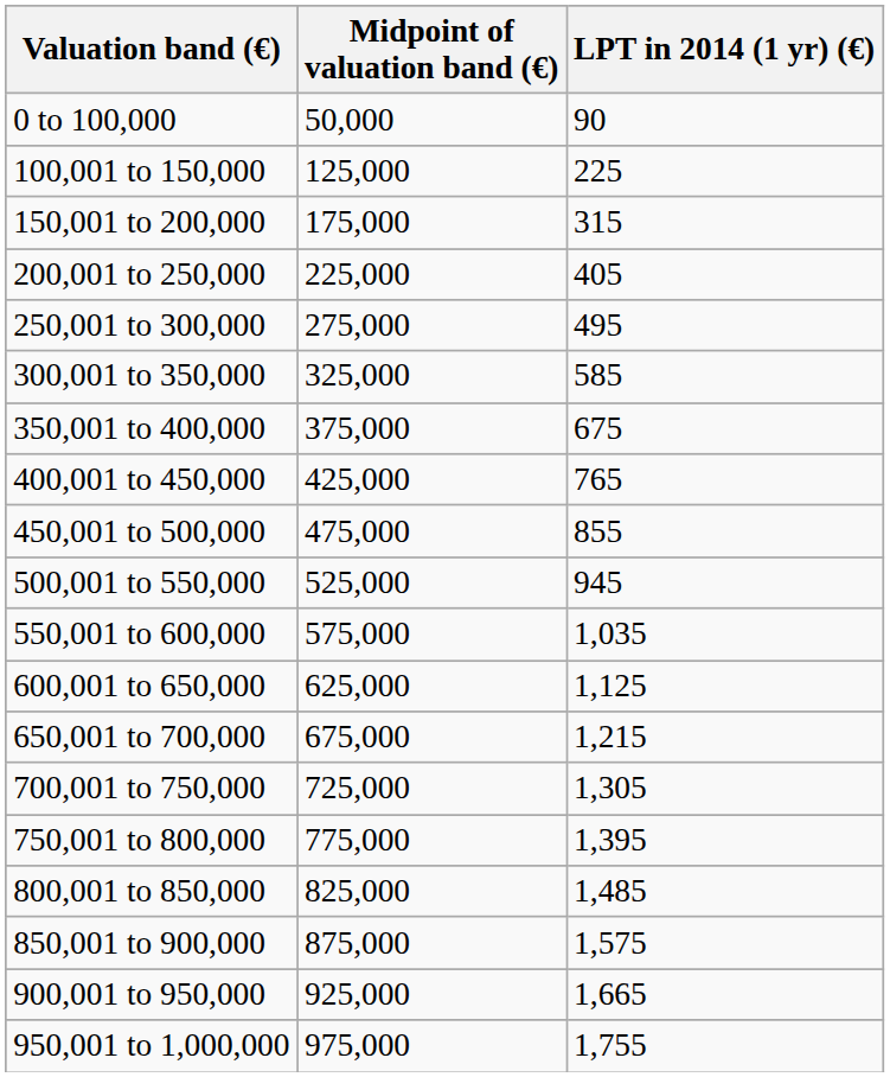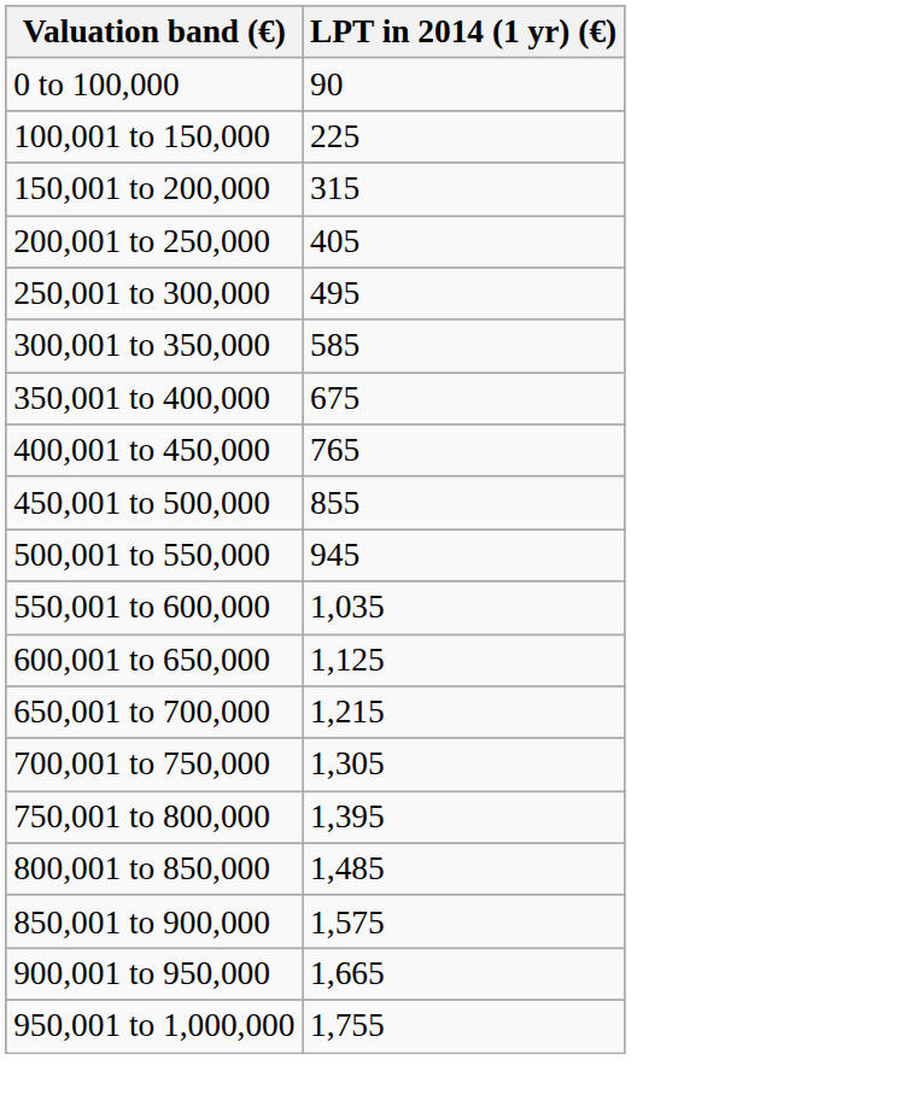 <table class="wikitable">
 <tr>
 <th>Valuation band (€)</th>
-<th>Midpoint of<br>valuation band (€)</th>
 <th>LPT in 2014 (1 yr) (€)</th>
 </tr>
 <tr>
 <td>0 to 100,000</td>
-<td>50,000</td>
 <td>90</td>
 </tr>
 <tr>
 <td>100,001 to 150,000</td>
-<td>125,000</td>
 <td>225</td>
 </tr>
 <tr>
 <td>150,001 to 200,000</td>
-<td>175,000</td>
 <td>315</td>
 </tr>
 <tr>
 <td>200,001 to 250,000</td>
-<td>225,000</td>
 <td>405</td>
 </tr>
 <tr>
 <td>250,001 to 300,000</td>
-<td>275,000</td>
 <td>495</td>
 </tr>
 <tr>
 <td>300,001 to 350,000</td>
-<td>325,000</td>
 <td>585</td>
 </tr>
 <tr>
 <td>350,001 to 400,000</td>
-<td>375,000</td>
 <td>675</td>
 </tr>
 <tr>
 <td>400,001 to 450,000</td>
-<td>425,000</td>
 <td>765</td>
 </tr>
 <tr>
 <td>450,001 to 500,000</td>
-<td>475,000</td>
 <td>855</td>
 </tr>
 <tr>
 <td>500,001 to 550,000</td>
-<td>525,000</td>
 <td>945</td>
 </tr>
 <tr>
 <td>550,001 to 600,000</td>
-<td>575,000</td>
 <td>1,035</td>
 </tr>
 <tr>
 <td>600,001 to 650,000</td>
-<td>625,000</td>
 <td>1,125</td>
 </tr>
 <tr>
 <td>650,001 to 700,000</td>
-<td>675,000</td>
 <td>1,215</td>
 </tr>
 <tr>
 <td>700,001 to 750,000</td>
-<td>725,000</td>
 <td>1,305</td>
 </tr>
 <tr>
 <td>750,001 to 800,000</td>
-<td>775,000</td>
 <td>1,395</td>
 </tr>
 <tr>
 <td>800,001 to 850,000</td>
-<td>825,000</td>
 <td>1,485</td>
 </tr>
 <tr>
 <td>850,001 to 900,000</td>
-<td>875,000</td>
 <td>1,575</td>
 </tr>
 <tr>
 <td>900,001 to 950,000</td>
-<td>925,000</td>
 <td>1,665</td>
 </tr>
 <tr>
 <td>950,001 to 1,000,000</td>
-<td>975,000</td>
 <td>1,755</td>
 </tr>
 </table>
